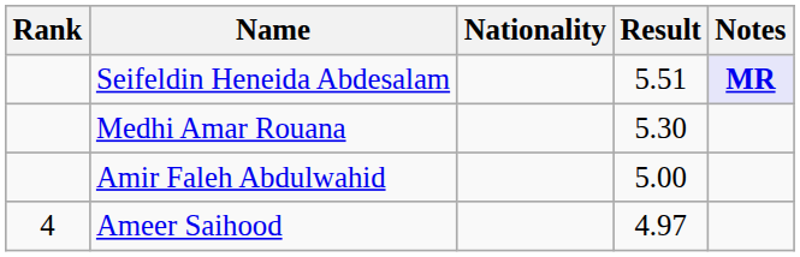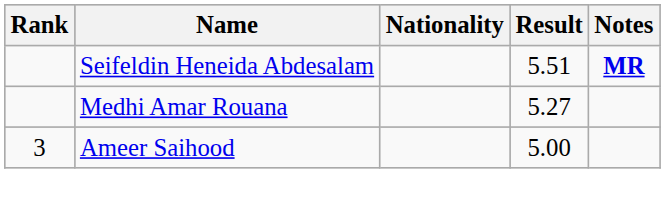 <table class="wikitable sortable" style="text-align:center;font-size:95%">
 <tr>
 <th>Rank</th>
 <th>Name</th>
 <th>Nationality</th>
 <th>Result</th>
 <th>Notes</th>
 </tr>
 <tr>
 <td></td>
 <td align=left><a href='#'>Seifeldin Heneida Abdesalam</a></td>
 <td align=left></td>
 <td>5.51</td>
-<td style="background: lavender;"><strong><a href='#'>MR</a></strong></td>
+<td><strong><a href='#'>MR</a></strong></td>
 </tr>
 <tr>
 <td></td>
 <td align=left><a href='#'>Medhi Amar Rouana</a></td>
 <td align=left></td>
-<td>5.30</td>
+<td>5.27</td>
 <td></td>
 </tr>
 <tr>
-<td></td>
-<td align=left><a href='#'>Amir Faleh Abdulwahid</a></td>
+<td>3</td>
+<td align=left><a href='#'>Ameer Saihood</a></td>
 <td align=left></td>
 <td>5.00</td>
 <td></td>
 </tr>
-<tr>
-<td>4</td>
-<td align=left><a href='#'>Ameer Saihood</a></td>
-<td align=left></td>
-<td>4.97</td>
-<td></td>
-</tr>
 </table>
